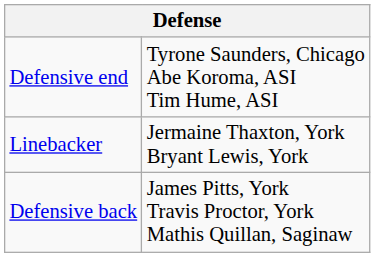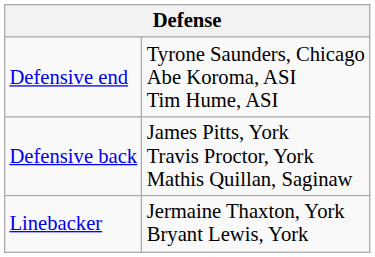 <table class="wikitable">
 <tr>
 <th colspan="2">Defense</th>
 </tr>
 <tr>
 <td><a href='#'>Defensive end</a></td>
 <td>Tyrone Saunders, Chicago<br>Abe Koroma, ASI<br>Tim Hume, ASI</td>
 </tr>
 <tr>
+<td><a href='#'>Defensive back</a></td>
+<td>James Pitts, York<br>Travis Proctor, York<br>Mathis Quillan, Saginaw</td>
+</tr>
+<tr>
 <td><a href='#'>Linebacker</a></td>
 <td>Jermaine Thaxton, York<br>Bryant Lewis, York</td>
 </tr>
-<tr>
-<td><a href='#'>Defensive back</a></td>
-<td>James Pitts, York<br>Travis Proctor, York<br>Mathis Quillan, Saginaw</td>
-</tr>
 </table>
